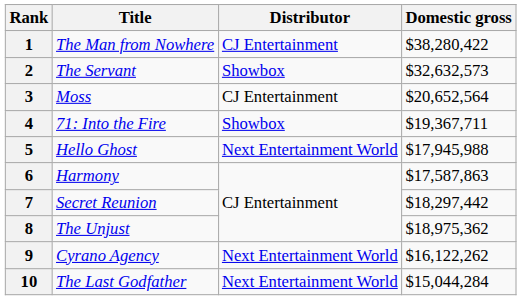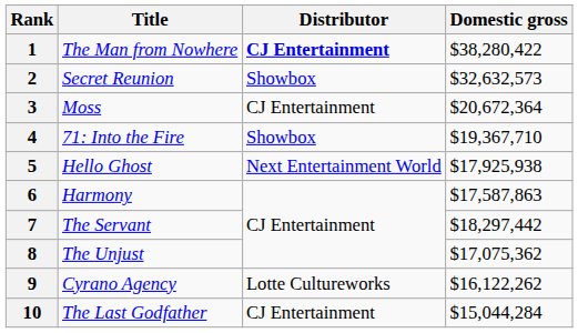 <table class="wikitable" style="margin:auto; margin:auto;">
 <tr>
 <th>Rank</th>
 <th>Title</th>
 <th>Distributor</th>
 <th>Domestic gross </th>
 </tr>
 <tr>
 <th style="text-align:center;">1</th>
 <td><em><a href='#'>The Man from Nowhere</a></em></td>
-<td><a href='#'>CJ Entertainment</a></td>
+<td><strong><a href='#'>CJ Entertainment</a></strong></td>
 <td>$38,280,422</td>
 </tr>
 <tr>
 <th style="text-align:center;">2</th>
-<td><em><a href='#'>The Servant</a></em></td>
+<td><em><a href='#'>Secret Reunion</a></em></td>
 <td><a href='#'>Showbox</a></td>
 <td>$32,632,573</td>
 </tr>
 <tr>
 <th style="text-align:center;">3</th>
 <td><em><a href='#'>Moss</a></em></td>
 <td>CJ Entertainment</td>
-<td>$20,652,564</td>
+<td>$20,672,364</td>
 </tr>
 <tr>
 <th style="text-align:center;">4</th>
 <td><em><a href='#'>71: Into the Fire</a></em></td>
 <td><a href='#'>Showbox</a></td>
-<td>$19,367,711</td>
+<td>$19,367,710</td>
 </tr>
 <tr>
 <th style="text-align:center;">5</th>
 <td><em><a href='#'>Hello Ghost</a></em></td>
 <td><a href='#'>Next Entertainment World</a></td>
-<td>$17,945,988</td>
+<td>$17,925,938</td>
 </tr>
 <tr>
 <th style="text-align:center;">6</th>
 <td><em><a href='#'>Harmony</a></em></td>
 <td rowspan=3>CJ Entertainment</td>
 <td>$17,587,863</td>
 </tr>
 <tr>
 <th style="text-align:center;">7</th>
-<td><em><a href='#'>Secret Reunion</a></em></td>
+<td><em><a href='#'>The Servant</a></em></td>
 <td>$18,297,442</td>
 </tr>
 <tr>
 <th style="text-align:center;">8</th>
 <td><em><a href='#'>The Unjust</a></em></td>
-<td>$18,975,362</td>
+<td>$17,075,362</td>
 </tr>
 <tr>
 <th style="text-align:center;">9</th>
 <td><em><a href='#'>Cyrano Agency</a></em></td>
-<td><a href='#'>Next Entertainment World</a></td>
+<td>Lotte Cultureworks</td>
 <td>$16,122,262</td>
 </tr>
 <tr>
 <th style="text-align:center;">10</th>
 <td><em><a href='#'>The Last Godfather</a></em></td>
-<td><a href='#'>Next Entertainment World</a></td>
+<td>CJ Entertainment</td>
 <td>$15,044,284</td>
 </tr>
 </table>
